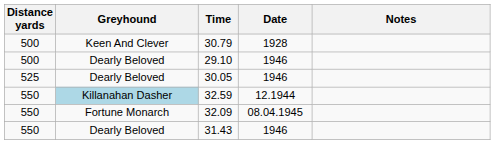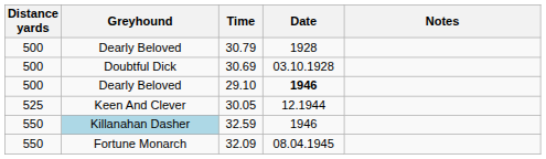 <table class="wikitable" style="font-size: 100%">
 <tr>
 <th width=50>Distance <br>yards</th>
 <th width=200>Greyhound</th>
 <th width=50>Time</th>
 <th width=100>Date</th>
 <th width=250>Notes</th>
 </tr>
 <tr align=center>
 <td>500</td>
-<td>Keen And Clever</td>
+<td>Dearly Beloved</td>
 <td>30.79</td>
 <td>1928</td>
 <td></td>
 </tr>
 <tr align=center>
 <td>500</td>
+<td>Doubtful Dick</td>
+<td>30.69</td>
+<td>03.10.1928</td>
+<td></td>
+</tr>
+<tr align=center>
+<td>500</td>
 <td>Dearly Beloved</td>
 <td>29.10</td>
-<td>1946</td>
+<td><strong>1946</strong></td>
 <td></td>
 </tr>
 <tr align=center>
 <td>525</td>
-<td>Dearly Beloved</td>
+<td>Keen And Clever</td>
 <td>30.05</td>
-<td>1946</td>
+<td>12.1944</td>
 <td></td>
 </tr>
 <tr align=center>
 <td>550</td>
 <td style="background: lightblue;">Killanahan Dasher</td>
 <td>32.59</td>
-<td>12.1944</td>
+<td>1946</td>
 <td></td>
 </tr>
 <tr align=center>
 <td>550</td>
 <td>Fortune Monarch</td>
 <td>32.09</td>
 <td>08.04.1945</td>
 <td></td>
 </tr>
-<tr align=center>
-<td>550</td>
-<td>Dearly Beloved</td>
-<td>31.43</td>
-<td>1946</td>
-<td></td>
-</tr>
 </table>
